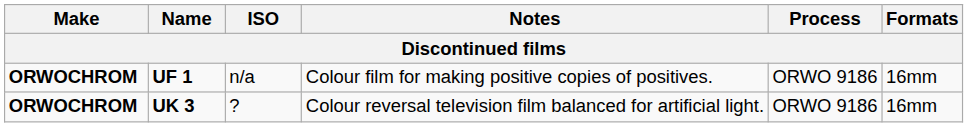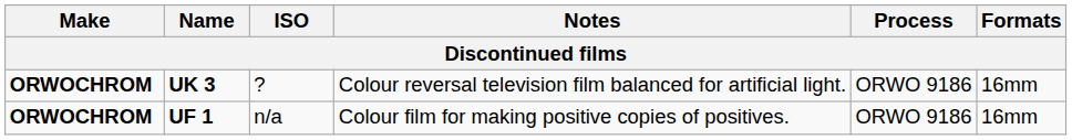 <table class="wikitable">
 <tr>
 <th width="15%">Make</th>
 <th width="8%">Name</th>
 <th width="8%">ISO</th>
 <th>Notes</th>
 <th>Process</th>
 <th>Formats</th>
 </tr>
 <tr>
 <th colspan="6">Discontinued films</th>
 </tr>
 <tr>
 <td><strong>ORWOCHROM</strong></td>
+<td><strong>UK 3</strong></td>
+<td>?</td>
+<td>Colour reversal television film balanced for artificial light.</td>
+<td>ORWO 9186</td>
+<td>16mm</td>
+</tr>
+<tr>
+<td><strong>ORWOCHROM</strong></td>
 <td><strong>UF 1</strong></td>
 <td>n/a</td>
 <td>Colour film for making positive copies of positives.</td>
 <td>ORWO 9186</td>
 <td>16mm</td>
 </tr>
-<tr>
-<td><strong>ORWOCHROM</strong></td>
-<td><strong>UK 3</strong></td>
-<td>?</td>
-<td>Colour reversal television film balanced for artificial light.</td>
-<td>ORWO 9186</td>
-<td>16mm</td>
-</tr>
 </table>
